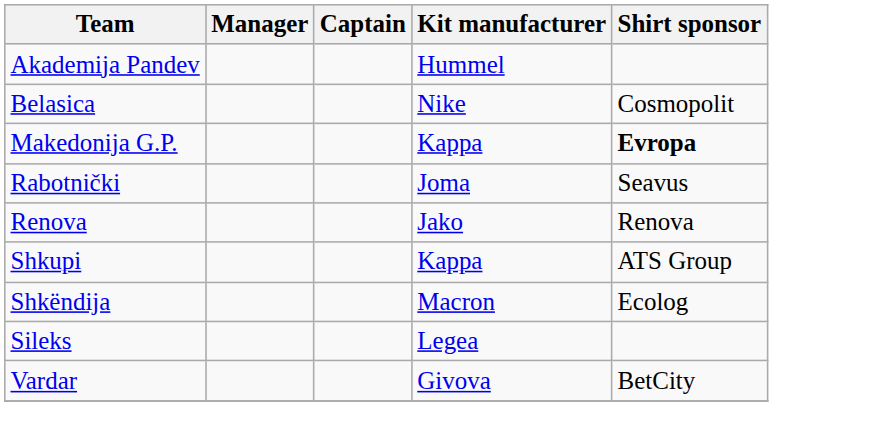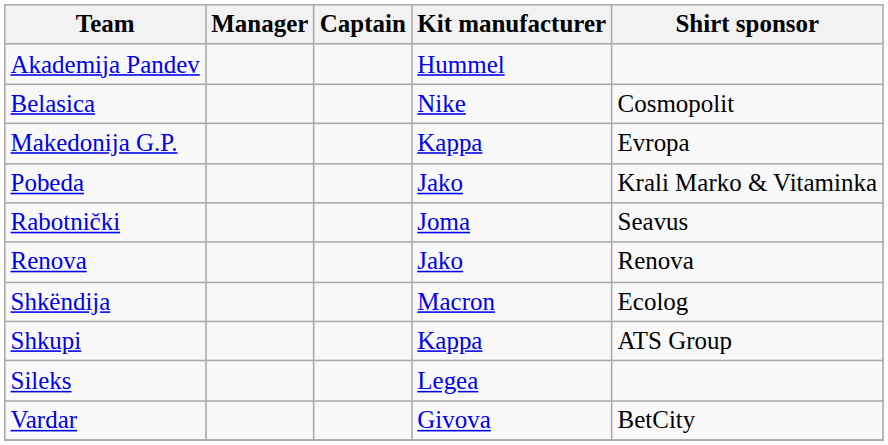 <table class="wikitable sortable">
 <tr>
 <th>Team</th>
 <th>Manager</th>
 <th>Captain</th>
 <th>Kit manufacturer</th>
 <th>Shirt sponsor</th>
 </tr>
 <tr>
 <td><a href='#'>Akademija Pandev</a></td>
 <td> </td>
 <td> </td>
 <td><a href='#'>Hummel</a></td>
 <td></td>
 </tr>
 <tr>
 <td><a href='#'>Belasica</a></td>
 <td> </td>
 <td> </td>
 <td><a href='#'>Nike</a></td>
 <td>Cosmopolit</td>
 </tr>
 <tr>
 <td><a href='#'>Makedonija G.P.</a></td>
 <td> </td>
 <td> </td>
 <td><a href='#'>Kappa</a></td>
-<td><strong>Evropa</strong></td>
+<td>Evropa</td>
+</tr>
+<tr>
+<td><a href='#'>Pobeda</a></td>
+<td> </td>
+<td> </td>
+<td><a href='#'>Jako</a></td>
+<td>Krali Marko & Vitaminka</td>
 </tr>
 <tr>
 <td><a href='#'>Rabotnički</a></td>
 <td> </td>
 <td> </td>
 <td><a href='#'>Joma</a></td>
 <td>Seavus</td>
 </tr>
 <tr>
 <td><a href='#'>Renova</a></td>
 <td> </td>
 <td> </td>
 <td><a href='#'>Jako</a></td>
 <td>Renova</td>
 </tr>
 <tr>
+<td><a href='#'>Shkëndija</a></td>
+<td> </td>
+<td> </td>
+<td><a href='#'>Macron</a></td>
+<td>Ecolog</td>
+</tr>
+<tr>
 <td><a href='#'>Shkupi</a></td>
 <td> </td>
 <td> </td>
 <td><a href='#'>Kappa</a></td>
 <td>ATS Group</td>
-</tr>
-<tr>
-<td><a href='#'>Shkëndija</a></td>
-<td> </td>
-<td> </td>
-<td><a href='#'>Macron</a></td>
-<td>Ecolog</td>
 </tr>
 <tr>
 <td><a href='#'>Sileks</a></td>
 <td> </td>
 <td> </td>
 <td><a href='#'>Legea</a></td>
 <td></td>
 </tr>
 <tr>
 <td><a href='#'>Vardar</a></td>
 <td> </td>
 <td> </td>
 <td><a href='#'>Givova</a></td>
 <td>BetCity</td>
 </tr>
 <tr>
 </tr>
 </table>
